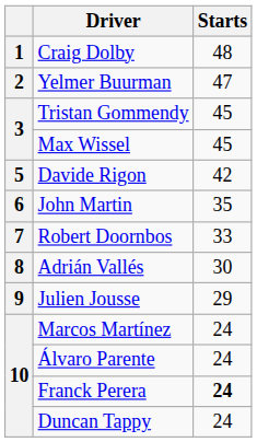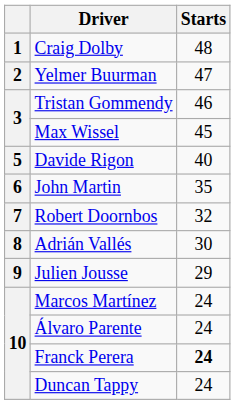 <table class="wikitable" style="float:left; margin-right:1em;">
 <tr>
 <th></th>
 <th>Driver</th>
 <th>Starts</th>
 </tr>
 <tr>
 <th>1</th>
 <td> <a href='#'>Craig Dolby</a></td>
 <td align=center>48</td>
 </tr>
 <tr>
 <th>2</th>
 <td> <a href='#'>Yelmer Buurman</a></td>
 <td align=center>47</td>
 </tr>
 <tr>
 <th rowspan=2>3</th>
 <td> <a href='#'>Tristan Gommendy</a></td>
-<td align=center>45</td>
+<td align=center>46</td>
 </tr>
 <tr>
 <td> <a href='#'>Max Wissel</a></td>
 <td align=center>45</td>
 </tr>
 <tr>
 <th>5</th>
 <td> <a href='#'>Davide Rigon</a></td>
-<td align=center>42</td>
+<td align=center>40</td>
 </tr>
 <tr>
 <th>6</th>
 <td> <a href='#'>John Martin</a></td>
 <td align=center>35</td>
 </tr>
 <tr>
 <th>7</th>
 <td> <a href='#'>Robert Doornbos</a></td>
-<td align=center>33</td>
+<td align=center>32</td>
 </tr>
 <tr>
 <th>8</th>
 <td> <a href='#'>Adrián Vallés</a></td>
 <td align=center>30</td>
 </tr>
 <tr>
 <th>9</th>
 <td> <a href='#'>Julien Jousse</a></td>
 <td align=center>29</td>
 </tr>
 <tr>
 <th rowspan=4>10</th>
 <td> <a href='#'>Marcos Martínez</a></td>
 <td align=center>24</td>
 </tr>
 <tr>
 <td> <a href='#'>Álvaro Parente</a></td>
 <td align=center>24</td>
 </tr>
 <tr>
 <td> <a href='#'>Franck Perera</a></td>
 <td align=center><strong>24</strong></td>
 </tr>
 <tr>
 <td> <a href='#'>Duncan Tappy</a></td>
 <td align=center>24</td>
 </tr>
 </table>
